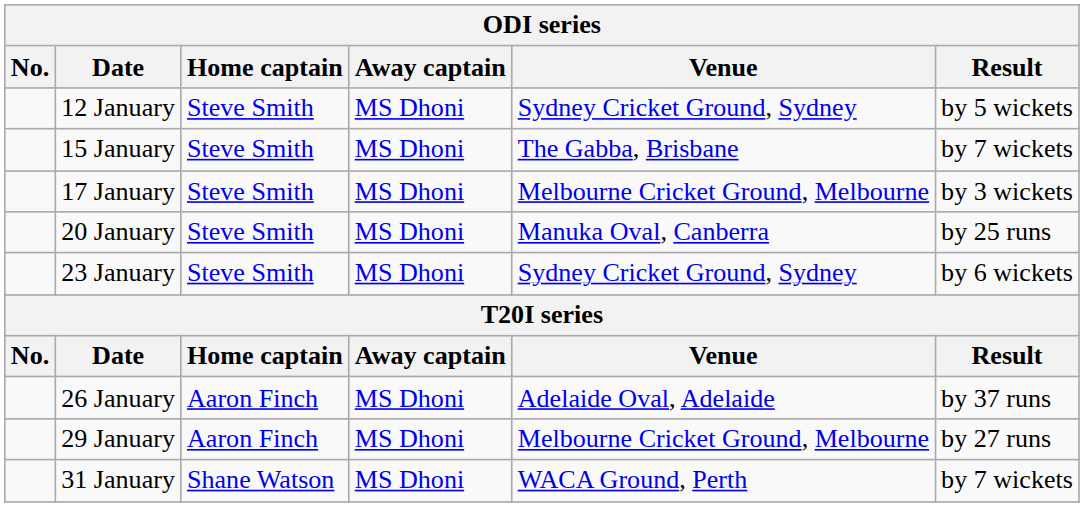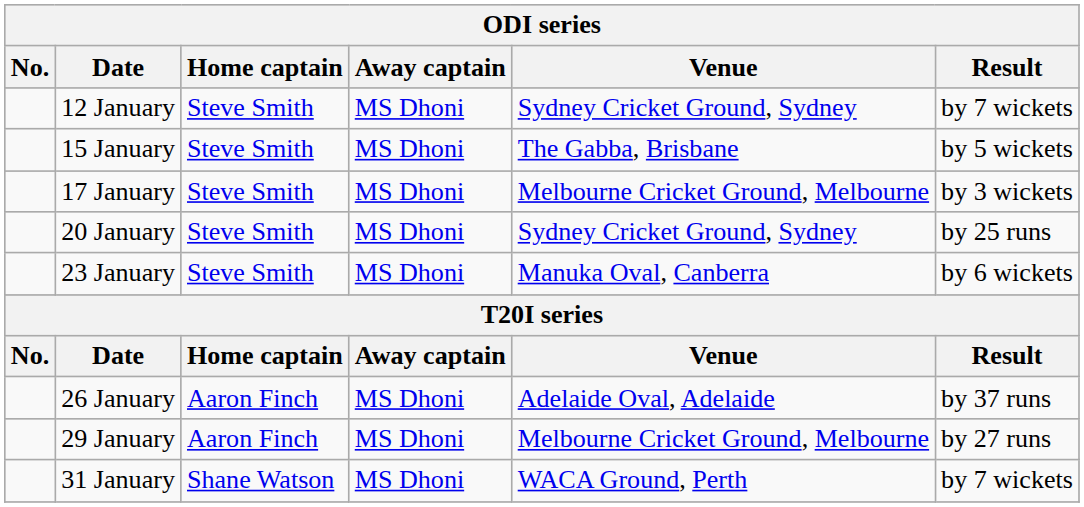 <table class="wikitable">
 <tr>
 <th colspan="9">ODI series</th>
 </tr>
 <tr>
 <th>No.</th>
 <th>Date</th>
 <th>Home captain</th>
 <th>Away captain</th>
 <th>Venue</th>
 <th>Result</th>
 </tr>
 <tr>
 <td></td>
 <td>12 January</td>
 <td><a href='#'>Steve Smith</a></td>
 <td><a href='#'>MS Dhoni</a></td>
 <td><a href='#'>Sydney Cricket Ground</a>, <a href='#'>Sydney</a></td>
-<td> by 5 wickets</td>
+<td> by 7 wickets</td>
 </tr>
 <tr>
 <td></td>
 <td>15 January</td>
 <td><a href='#'>Steve Smith</a></td>
 <td><a href='#'>MS Dhoni</a></td>
 <td><a href='#'>The Gabba</a>, <a href='#'>Brisbane</a></td>
-<td> by 7 wickets</td>
+<td> by 5 wickets</td>
 </tr>
 <tr>
 <td></td>
 <td>17 January</td>
 <td><a href='#'>Steve Smith</a></td>
 <td><a href='#'>MS Dhoni</a></td>
 <td><a href='#'>Melbourne Cricket Ground</a>, <a href='#'>Melbourne</a></td>
 <td> by 3 wickets</td>
 </tr>
 <tr>
 <td></td>
 <td>20 January</td>
 <td><a href='#'>Steve Smith</a></td>
 <td><a href='#'>MS Dhoni</a></td>
-<td><a href='#'>Manuka Oval</a>, <a href='#'>Canberra</a></td>
+<td><a href='#'>Sydney Cricket Ground</a>, <a href='#'>Sydney</a></td>
 <td> by 25 runs</td>
 </tr>
 <tr>
 <td></td>
 <td>23 January</td>
 <td><a href='#'>Steve Smith</a></td>
 <td><a href='#'>MS Dhoni</a></td>
-<td><a href='#'>Sydney Cricket Ground</a>, <a href='#'>Sydney</a></td>
+<td><a href='#'>Manuka Oval</a>, <a href='#'>Canberra</a></td>
 <td> by 6 wickets</td>
 </tr>
 <tr>
 <th colspan="9">T20I series</th>
 </tr>
 <tr>
 <th>No.</th>
 <th>Date</th>
 <th>Home captain</th>
 <th>Away captain</th>
 <th>Venue</th>
 <th>Result</th>
 </tr>
 <tr>
 <td></td>
 <td>26 January</td>
 <td><a href='#'>Aaron Finch</a></td>
 <td><a href='#'>MS Dhoni</a></td>
 <td><a href='#'>Adelaide Oval</a>, <a href='#'>Adelaide</a></td>
 <td> by 37 runs</td>
 </tr>
 <tr>
 <td></td>
 <td>29 January</td>
 <td><a href='#'>Aaron Finch</a></td>
 <td><a href='#'>MS Dhoni</a></td>
 <td><a href='#'>Melbourne Cricket Ground</a>, <a href='#'>Melbourne</a></td>
 <td> by 27 runs</td>
 </tr>
 <tr>
 <td></td>
 <td>31 January</td>
 <td><a href='#'>Shane Watson</a></td>
 <td><a href='#'>MS Dhoni</a></td>
 <td><a href='#'>WACA Ground</a>, <a href='#'>Perth</a></td>
 <td> by 7 wickets</td>
 </tr>
 </table>
